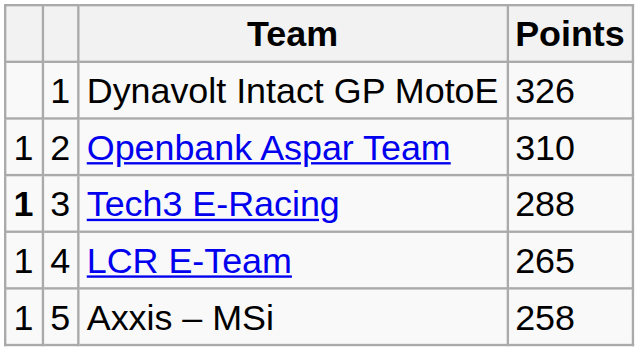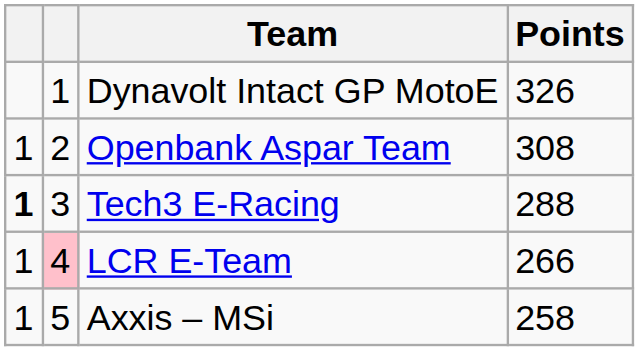 <table class="wikitable" style="font-size: 95%;">
 <tr>
 <th></th>
 <th></th>
 <th>Team</th>
 <th>Points</th>
 </tr>
 <tr>
 <td></td>
 <td align=center>1</td>
 <td> Dynavolt Intact GP MotoE</td>
 <td align=left>326</td>
 </tr>
 <tr>
 <td> 1</td>
 <td align=center>2</td>
 <td> <a href='#'>Openbank Aspar Team</a></td>
-<td align=left>310</td>
+<td align=left>308</td>
 </tr>
 <tr>
 <td><strong> 1</strong></td>
 <td align=center>3</td>
 <td> <a href='#'>Tech3 E-Racing</a></td>
 <td align=left>288</td>
 </tr>
 <tr>
 <td> 1</td>
-<td align=center>4</td>
+<td align=center style="background: pink;">4</td>
 <td> <a href='#'>LCR E-Team</a></td>
-<td align=left>265</td>
+<td align=left>266</td>
 </tr>
 <tr>
 <td> 1</td>
 <td align=center>5</td>
 <td> Axxis – MSi</td>
 <td align=left>258</td>
 </tr>
 </table>
